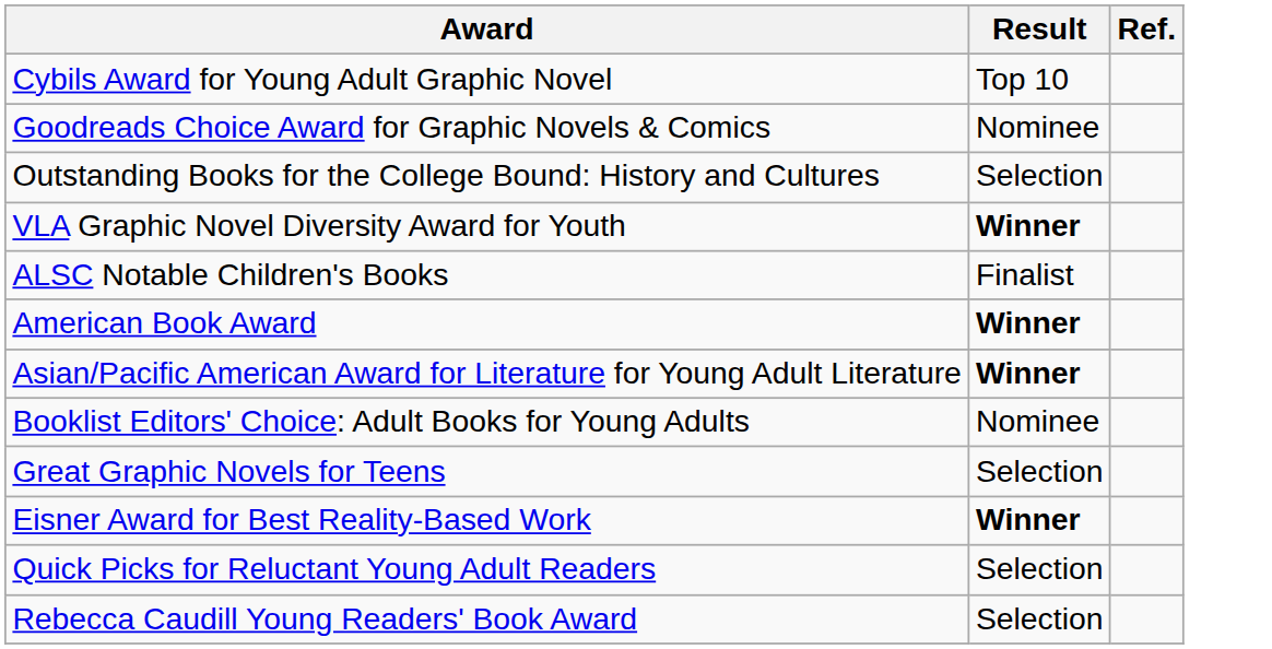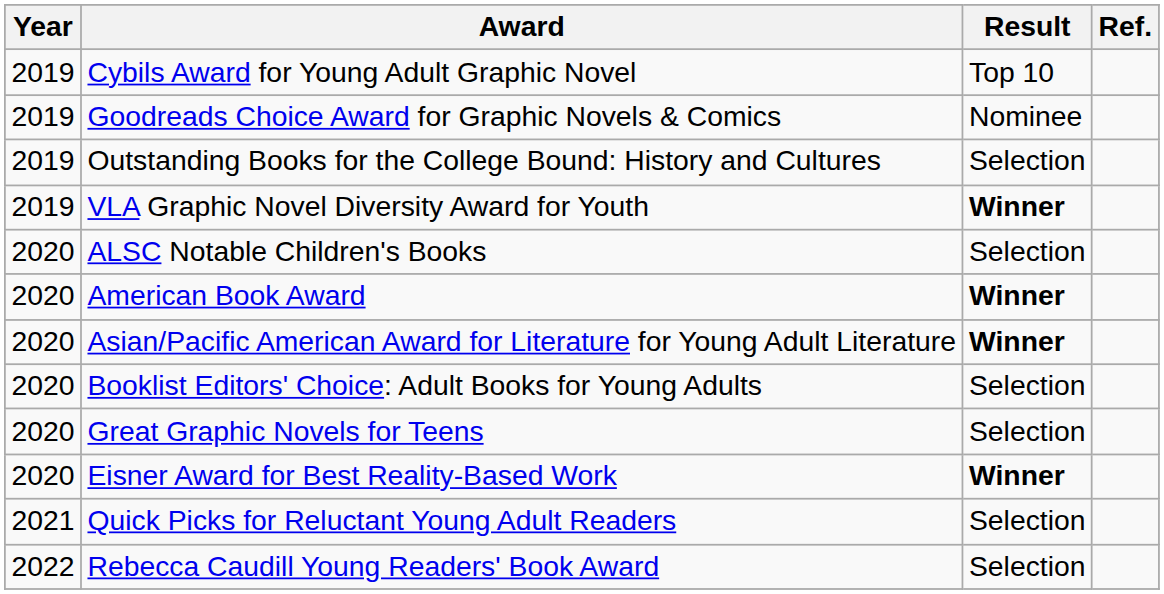 <table class="wikitable">
 <tr>
+<th>Year</th>
 <th>Award</th>
 <th>Result</th>
 <th>Ref.</th>
 </tr>
 <tr>
+<td>2019</td>
 <td><a href='#'>Cybils Award</a> for Young Adult Graphic Novel</td>
 <td>Top 10</td>
 <td></td>
 </tr>
 <tr>
+<td>2019</td>
 <td><a href='#'>Goodreads Choice Award</a> for Graphic Novels & Comics</td>
 <td>Nominee</td>
 <td></td>
 </tr>
 <tr>
+<td>2019</td>
 <td>Outstanding Books for the College Bound: History and Cultures</td>
 <td>Selection</td>
 <td></td>
 </tr>
 <tr>
+<td>2019</td>
 <td><a href='#'>VLA</a> Graphic Novel Diversity Award for Youth</td>
 <td><strong>Winner</strong></td>
 <td></td>
 </tr>
 <tr>
+<td>2020</td>
 <td><a href='#'>ALSC</a> Notable Children's Books</td>
-<td>Finalist</td>
+<td>Selection</td>
 <td></td>
 </tr>
 <tr>
+<td>2020</td>
 <td><a href='#'>American Book Award</a></td>
 <td><strong>Winner</strong></td>
 <td></td>
 </tr>
 <tr>
+<td>2020</td>
 <td><a href='#'>Asian/Pacific American Award for Literature</a> for Young Adult Literature</td>
 <td><strong>Winner</strong></td>
 <td></td>
 </tr>
 <tr>
+<td>2020</td>
 <td><a href='#'>Booklist Editors' Choice</a>: Adult Books for Young Adults</td>
-<td>Nominee</td>
+<td>Selection</td>
 <td></td>
 </tr>
 <tr>
+<td>2020</td>
 <td><a href='#'>Great Graphic Novels for Teens</a></td>
 <td>Selection</td>
 <td></td>
 </tr>
 <tr>
+<td>2020</td>
 <td><a href='#'>Eisner Award for Best Reality-Based Work</a></td>
 <td><strong>Winner</strong></td>
 <td></td>
 </tr>
 <tr>
+<td>2021</td>
 <td><a href='#'>Quick Picks for Reluctant Young Adult Readers</a></td>
 <td>Selection</td>
 <td></td>
 </tr>
 <tr>
+<td>2022</td>
 <td><a href='#'>Rebecca Caudill Young Readers' Book Award</a></td>
 <td>Selection</td>
 <td></td>
 </tr>
 </table>
